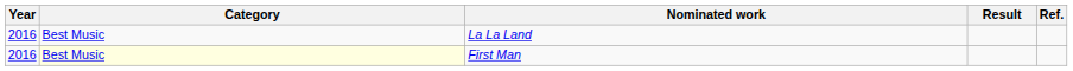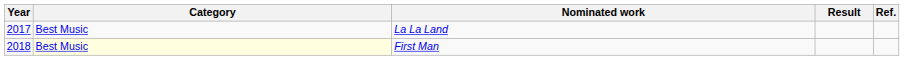 <table class=wikitable>
 <tr>
 <th scope="col" style="width:1em;">Year</th>
 <th scope="col" style="width:33em;">Category</th>
 <th scope="col" style="width:39em;">Nominated work</th>
 <th scope="col" style="width:5em;">Result</th>
 <th scope="col" style="width:1em;">Ref.</th>
 </tr>
 <tr>
-<td rowspan="1"><a href='#'>2016</a></td>
+<td rowspan="1"><a href='#'>2017</a></td>
 <td><a href='#'>Best Music</a></td>
 <td rowspan="1"><em><a href='#'>La La Land</a></em></td>
 <td></td>
 <td style="text-align:center;"></td>
 </tr>
 <tr>
-<td><a href='#'>2016</a></td>
+<td><a href='#'>2018</a></td>
 <td style="background: lightyellow;"><a href='#'>Best Music</a></td>
 <td><em><a href='#'>First Man</a></em></td>
 <td></td>
 <td style="text-align:center;"></td>
 </tr>
 </table>
